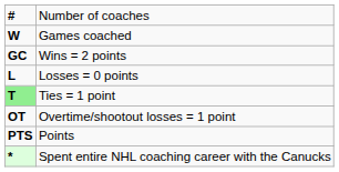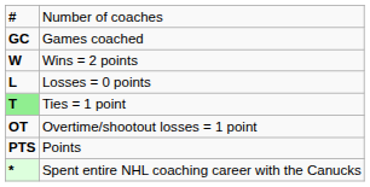 <table class="wikitable" style="font-size:90%;">
 <tr>
 <td><strong>#</strong></td>
 <td>Number of coaches</td>
 </tr>
 <tr>
-<td><strong>W</strong></td>
+<td><strong>GC</strong></td>
 <td>Games coached</td>
 </tr>
 <tr>
-<td><strong>GC</strong></td>
+<td><strong>W</strong></td>
 <td>Wins = 2 points</td>
 </tr>
 <tr>
 <td><strong>L</strong></td>
 <td>Losses = 0 points</td>
 </tr>
 <tr>
 <td style="background: lightgreen;"><strong>T</strong></td>
 <td>Ties = 1 point</td>
 </tr>
 <tr>
 <td><strong>OT</strong></td>
 <td>Overtime/shootout losses = 1 point </td>
 </tr>
 <tr>
 <td><strong>PTS</strong></td>
 <td>Points</td>
 </tr>
 <tr>
 <td style="background-color:#ddffdd"><strong>*</strong></td>
 <td>Spent entire NHL coaching career with the Canucks</td>
 </tr>
 </table>
